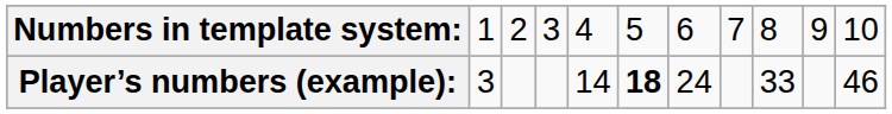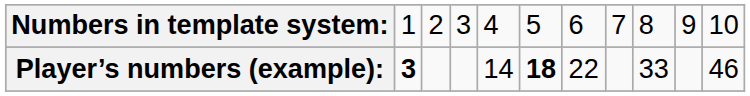 <table class="wikitable defaultcenter col1left table-yes2" style="margin:0.5em auto">
 <tr>
 <th>Numbers in template system:</th>
 <td>1</td>
 <td>2</td>
 <td>3</td>
 <td>4</td>
 <td>5</td>
 <td>6</td>
 <td>7</td>
 <td>8</td>
 <td>9</td>
 <td>10</td>
 </tr>
 <tr>
 <th>Player’s numbers (example):</th>
-<td>3</td>
+<td><strong>3</strong></td>
 <td></td>
 <td></td>
 <td>14</td>
 <td><strong>18</strong></td>
-<td>24</td>
+<td>22</td>
 <td></td>
 <td>33</td>
 <td></td>
 <td>46</td>
 </tr>
 </table>
